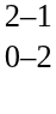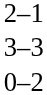 <table cellspacing=1 width=70%>
 <tr>
 <th width=25%></th>
 <th width=30%></th>
 <th width=15%></th>
 <th width=30%></th>
 </tr>
 <tr>
 <td></td>
 <td align=right></td>
 <td align=center>2–1</td>
 <td></td>
 </tr>
 <tr>
 <td></td>
 <td align=right></td>
+<td align=center>3–3</td>
+<td></td>
+</tr>
+<tr>
+<td></td>
+<td align=right></td>
 <td align=center>0–2</td>
 <td></td>
 </tr>
 </table>
